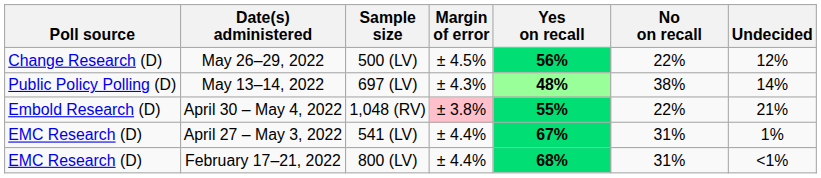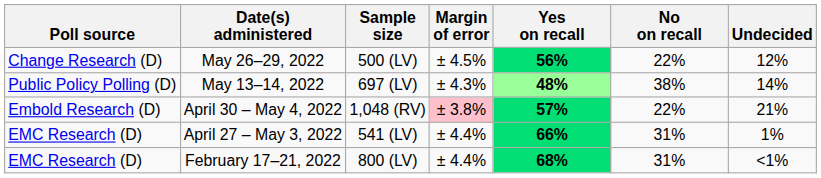 <table class="wikitable" style="font-size:90%;text-align:center;">
 <tr valign=bottom>
 <th>Poll source</th>
 <th>Date(s)<br>administered</th>
 <th>Sample<br>size</th>
 <th>Margin<br>of error</th>
 <th style="width:100px;">Yes<br>on recall</th>
 <th style="width:100px;">No<br>on recall</th>
 <th>Undecided</th>
 </tr>
 <tr>
 <td style="text-align:left;"><a href='#'>Change Research</a> (D)</td>
 <td>May 26–29, 2022</td>
 <td>500 (LV)</td>
 <td>± 4.5%</td>
 <td style="background: rgb(1, 223, 116);"><strong>56%</strong></td>
 <td>22%</td>
 <td>12%</td>
 </tr>
 <tr>
 <td style="text-align:left;"><a href='#'>Public Policy Polling</a> (D)</td>
 <td>May 13–14, 2022</td>
 <td>697 (LV)</td>
 <td>± 4.3%</td>
 <td style="background: rgb(153, 255, 153);"><strong>48%</strong></td>
 <td>38%</td>
 <td>14%</td>
 </tr>
 <tr>
 <td style="text-align:left;"><a href='#'>Embold Research</a> (D)</td>
 <td>April 30 – May 4, 2022</td>
 <td>1,048 (RV)</td>
 <td style="background: pink;">± 3.8%</td>
-<td style="background: rgb(1, 223, 116);"><strong>55%</strong></td>
+<td style="background: rgb(1, 223, 116);"><strong>57%</strong></td>
 <td>22%</td>
 <td>21%</td>
 </tr>
 <tr>
 <td style="text-align:left;"><a href='#'>EMC Research</a> (D)</td>
 <td>April 27 – May 3, 2022</td>
 <td>541 (LV)</td>
 <td>± 4.4%</td>
-<td style="background: rgb(1, 223, 116);"><strong>67%</strong></td>
+<td style="background: rgb(1, 223, 116);"><strong>66%</strong></td>
 <td>31%</td>
 <td>1%</td>
 </tr>
 <tr>
 <td style="text-align:left;"><a href='#'>EMC Research</a> (D)</td>
 <td>February 17–21, 2022</td>
 <td>800 (LV)</td>
 <td>± 4.4%</td>
 <td style="background: rgb(1, 223, 116);"><strong>68%</strong></td>
 <td>31%</td>
 <td><1%</td>
 </tr>
 </table>
